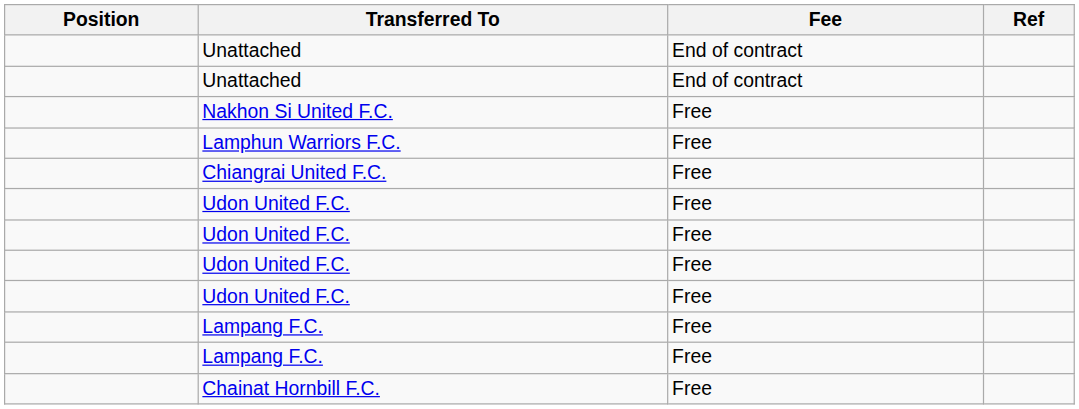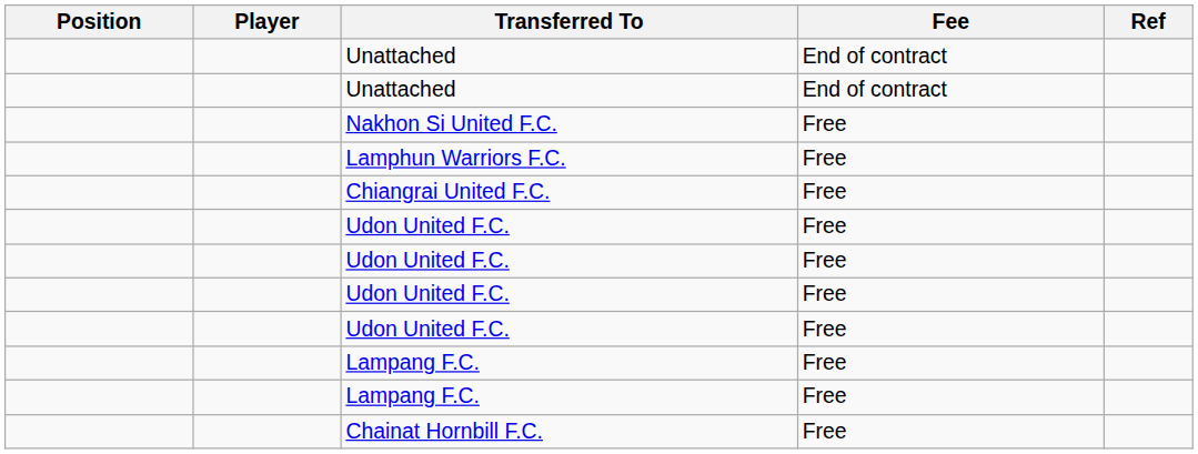 <table class="wikitable sortable" style="width:70%; text-align:center; font-size:100%; text-align:left;">
 <tr>
 <th>Position</th>
+<th>Player</th>
 <th>Transferred To</th>
 <th>Fee</th>
 <th>Ref</th>
 </tr>
 <tr>
+<td></td>
 <td></td>
 <td>Unattached</td>
 <td>End of contract</td>
 <td></td>
 </tr>
 <tr>
 <td></td>
+<td></td>
 <td>Unattached</td>
 <td>End of contract</td>
 <td></td>
 </tr>
 <tr>
+<td></td>
 <td></td>
 <td> <a href='#'>Nakhon Si United F.C.</a></td>
 <td>Free</td>
 <td></td>
 </tr>
 <tr>
 <td></td>
+<td></td>
 <td> <a href='#'>Lamphun Warriors F.C.</a></td>
 <td>Free</td>
 <td></td>
 </tr>
 <tr>
+<td></td>
 <td></td>
 <td> <a href='#'>Chiangrai United F.C.</a></td>
 <td>Free</td>
 <td></td>
 </tr>
 <tr>
 <td></td>
-<td> <a href='#'>Udon United F.C.</a></td>
-<td>Free</td>
-<td></td>
-</tr>
-<tr>
 <td></td>
 <td> <a href='#'>Udon United F.C.</a></td>
 <td>Free</td>
 <td></td>
 </tr>
 <tr>
 <td></td>
-<td> <a href='#'>Udon United F.C.</a></td>
-<td>Free</td>
-<td></td>
-</tr>
-<tr>
 <td></td>
 <td> <a href='#'>Udon United F.C.</a></td>
 <td>Free</td>
 <td></td>
 </tr>
 <tr>
 <td></td>
-<td> <a href='#'>Lampang F.C.</a></td>
+<td></td>
+<td> <a href='#'>Udon United F.C.</a></td>
 <td>Free</td>
 <td></td>
 </tr>
 <tr>
+<td></td>
+<td></td>
+<td> <a href='#'>Udon United F.C.</a></td>
+<td>Free</td>
+<td></td>
+</tr>
+<tr>
+<td></td>
 <td></td>
 <td> <a href='#'>Lampang F.C.</a></td>
 <td>Free</td>
 <td></td>
 </tr>
 <tr>
 <td></td>
+<td></td>
+<td> <a href='#'>Lampang F.C.</a></td>
+<td>Free</td>
+<td></td>
+</tr>
+<tr>
+<td></td>
+<td></td>
 <td> <a href='#'>Chainat Hornbill F.C.</a></td>
 <td>Free</td>
 <td></td>
 </tr>
 </table>
